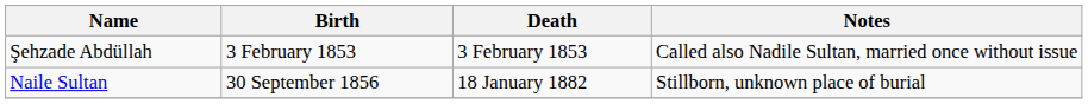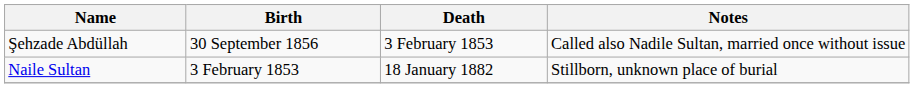 <table class="wikitable">
 <tr>
 <th>Name</th>
 <th>Birth</th>
 <th>Death</th>
 <th style="width:40%;">Notes</th>
 </tr>
 <tr>
 <td>Şehzade Abdüllah</td>
-<td>3 February 1853</td>
+<td>30 September 1856</td>
 <td>3 February 1853</td>
 <td>Called also Nadile Sultan, married once without issue</td>
 </tr>
 <tr>
 <td><a href='#'>Naile Sultan</a></td>
-<td>30 September 1856</td>
+<td>3 February 1853</td>
 <td>18 January 1882</td>
 <td>Stillborn, unknown place of burial</td>
 </tr>
 <tr>
 </tr>
 </table>
